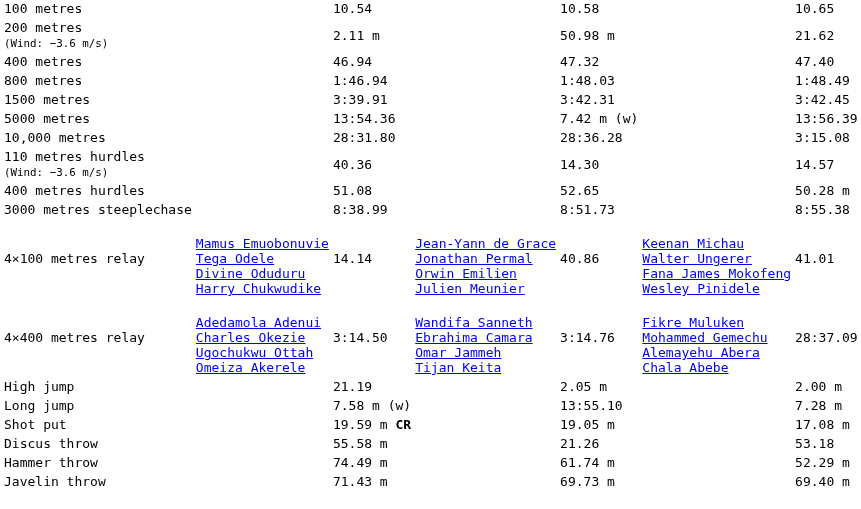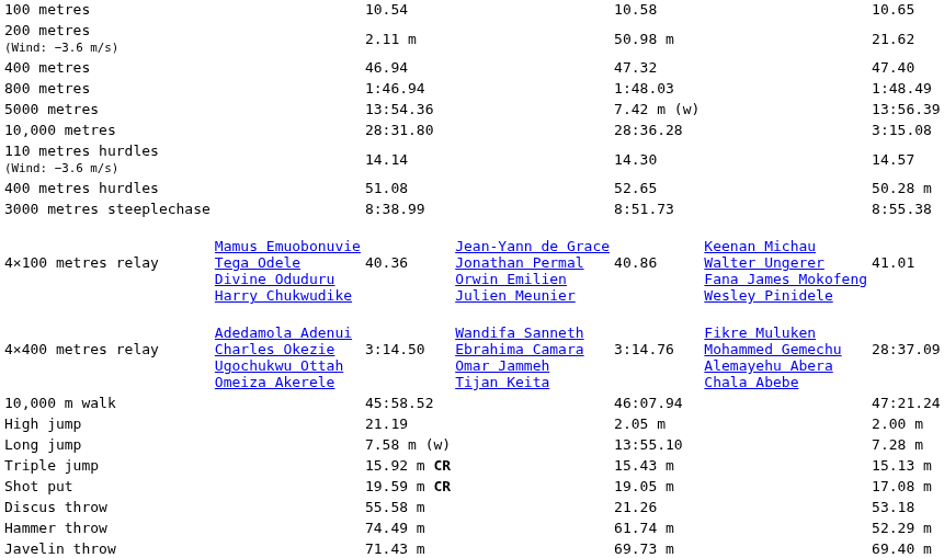 <table>
 <tr>
 <td>100 metres</td>
 <td></td>
 <td>10.54</td>
 <td></td>
 <td>10.58</td>
 <td></td>
 <td>10.65</td>
 </tr>
 <tr>
 <td>200 metres<br><small>(Wind: −3.6 m/s)</small></td>
 <td></td>
 <td>2.11 m</td>
 <td></td>
 <td>50.98 m</td>
 <td></td>
 <td>21.62</td>
 </tr>
 <tr>
 <td>400 metres</td>
 <td></td>
 <td>46.94</td>
 <td></td>
 <td>47.32</td>
 <td></td>
 <td>47.40</td>
 </tr>
 <tr>
 <td>800 metres</td>
 <td></td>
 <td>1:46.94</td>
 <td></td>
 <td>1:48.03</td>
 <td></td>
 <td>1:48.49</td>
 </tr>
 <tr>
-<td>1500 metres</td>
-<td></td>
-<td>3:39.91</td>
-<td></td>
-<td>3:42.31</td>
-<td></td>
-<td>3:42.45</td>
-</tr>
-<tr>
 <td>5000 metres</td>
 <td></td>
 <td>13:54.36</td>
 <td></td>
 <td>7.42 m (w)</td>
 <td></td>
 <td>13:56.39</td>
 </tr>
 <tr>
 <td>10,000 metres</td>
 <td></td>
 <td>28:31.80</td>
 <td></td>
 <td>28:36.28</td>
 <td></td>
 <td>3:15.08</td>
 </tr>
 <tr>
 <td>110 metres hurdles<br><small>(Wind: −3.6 m/s)</small></td>
 <td></td>
-<td>40.36</td>
+<td>14.14</td>
 <td></td>
 <td>14.30</td>
 <td></td>
 <td>14.57</td>
 </tr>
 <tr>
 <td>400 metres hurdles</td>
 <td></td>
 <td>51.08</td>
 <td></td>
 <td>52.65</td>
 <td></td>
 <td>50.28 m</td>
 </tr>
 <tr>
 <td>3000 metres steeplechase</td>
 <td></td>
 <td>8:38.99</td>
 <td></td>
 <td>8:51.73</td>
 <td></td>
 <td>8:55.38</td>
 </tr>
 <tr>
 <td>4×100 metres relay</td>
 <td><br><a href='#'>Mamus Emuobonuvie</a><br><a href='#'>Tega Odele</a><br><a href='#'>Divine Oduduru</a><br><a href='#'>Harry Chukwudike</a></td>
-<td>14.14</td>
+<td>40.36</td>
 <td><br><a href='#'>Jean-Yann de Grace</a><br><a href='#'>Jonathan Permal</a><br><a href='#'>Orwin Emilien</a><br><a href='#'>Julien Meunier</a></td>
 <td>40.86</td>
 <td><br><a href='#'>Keenan Michau</a><br><a href='#'>Walter Ungerer</a><br><a href='#'>Fana James Mokofeng</a><br><a href='#'>Wesley Pinidele</a></td>
 <td>41.01</td>
 </tr>
 <tr>
 <td>4×400 metres relay</td>
 <td><br><a href='#'>Adedamola Adenui</a><br><a href='#'>Charles Okezie</a><br><a href='#'>Ugochukwu Ottah</a><br><a href='#'>Omeiza Akerele</a></td>
 <td>3:14.50</td>
 <td><br><a href='#'>Wandifa Sanneth</a><br><a href='#'>Ebrahima Camara</a><br><a href='#'>Omar Jammeh</a><br><a href='#'>Tijan Keita</a></td>
 <td>3:14.76</td>
 <td><br><a href='#'>Fikre Muluken</a><br><a href='#'>Mohammed Gemechu</a><br><a href='#'>Alemayehu Abera</a><br><a href='#'>Chala Abebe</a></td>
 <td>28:37.09</td>
+</tr>
+<tr>
+<td>10,000 m walk</td>
+<td></td>
+<td>45:58.52</td>
+<td></td>
+<td>46:07.94</td>
+<td></td>
+<td>47:21.24</td>
 </tr>
 <tr>
 <td>High jump</td>
 <td></td>
 <td>21.19</td>
 <td></td>
 <td>2.05 m</td>
 <td></td>
 <td>2.00 m</td>
 </tr>
 <tr>
 <td>Long jump</td>
 <td></td>
 <td>7.58 m (w)</td>
 <td></td>
 <td>13:55.10</td>
 <td></td>
 <td>7.28 m</td>
+</tr>
+<tr>
+<td>Triple jump</td>
+<td></td>
+<td>15.92 m <strong>CR</strong></td>
+<td></td>
+<td>15.43 m</td>
+<td></td>
+<td>15.13 m</td>
 </tr>
 <tr>
 <td>Shot put</td>
 <td></td>
 <td>19.59 m <strong>CR</strong></td>
 <td></td>
 <td>19.05 m</td>
 <td></td>
 <td>17.08 m</td>
 </tr>
 <tr>
 <td>Discus throw</td>
 <td></td>
 <td>55.58 m</td>
 <td></td>
 <td>21.26</td>
 <td></td>
 <td>53.18</td>
 </tr>
 <tr>
 <td>Hammer throw</td>
 <td></td>
 <td>74.49 m</td>
 <td></td>
 <td>61.74 m</td>
 <td></td>
 <td>52.29 m</td>
 </tr>
 <tr>
 <td>Javelin throw</td>
 <td></td>
 <td>71.43 m</td>
 <td></td>
 <td>69.73 m</td>
 <td></td>
 <td>69.40 m</td>
 </tr>
 </table>
